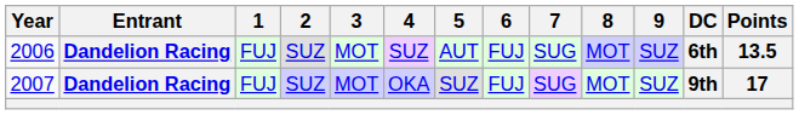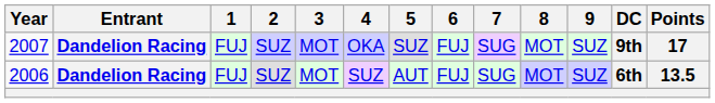 <table class="wikitable" style="text-align:center; font-size:85%">
 <tr>
 <th>Year</th>
 <th>Entrant</th>
 <th>1</th>
 <th>2</th>
 <th>3</th>
 <th>4</th>
 <th>5</th>
 <th>6</th>
 <th>7</th>
 <th>8</th>
 <th>9</th>
 <th>DC</th>
 <th>Points</th>
 </tr>
 <tr>
+<td><a href='#'>2007</a></td>
+<th nowrap><a href='#'>Dandelion Racing</a></th>
+<td style="background:#DFFFDF;"><a href='#'>FUJ</a><br></td>
+<td style="background:#CFCFFF;"><a href='#'>SUZ</a><br></td>
+<td style="background:#CFCFFF;"><a href='#'>MOT</a><br></td>
+<td style="background:#CFCFFF;"><a href='#'>OKA</a><br></td>
+<td style="background:#DFDFDF;"><a href='#'>SUZ</a><br></td>
+<td style="background:#DFFFDF;"><a href='#'>FUJ</a><br></td>
+<td style="background:#EFCFFF;"><a href='#'>SUG</a><br></td>
+<td style="background:#DFFFDF;"><a href='#'>MOT</a><br></td>
+<td style="background:#DFFFDF;"><a href='#'>SUZ</a><br></td>
+<th>9th</th>
+<th>17</th>
+</tr>
+<tr>
 <td><a href='#'>2006</a></td>
 <th nowrap><a href='#'>Dandelion Racing</a></th>
 <td style="background:#DFFFDF;"><a href='#'>FUJ</a><br></td>
 <td style="background:#DFDFDF;"><a href='#'>SUZ</a><br></td>
 <td style="background:#DFFFDF;"><a href='#'>MOT</a><br></td>
 <td style="background:#EFCFFF;"><a href='#'>SUZ</a><br></td>
 <td style="background:#DFFFDF;"><a href='#'>AUT</a><br></td>
 <td style="background:#DFFFDF;"><a href='#'>FUJ</a><br></td>
 <td style="background:#DFFFDF;"><a href='#'>SUG</a><br></td>
 <td style="background:#CFCFFF;"><a href='#'>MOT</a><br></td>
 <td style="background:#CFCFFF;"><a href='#'>SUZ</a><br></td>
 <th>6th</th>
 <th>13.5</th>
 </tr>
 <tr>
-<td><a href='#'>2007</a></td>
-<th nowrap><a href='#'>Dandelion Racing</a></th>
-<td style="background:#DFFFDF;"><a href='#'>FUJ</a><br></td>
-<td style="background:#CFCFFF;"><a href='#'>SUZ</a><br></td>
-<td style="background:#CFCFFF;"><a href='#'>MOT</a><br></td>
-<td style="background:#CFCFFF;"><a href='#'>OKA</a><br></td>
-<td style="background:#DFDFDF;"><a href='#'>SUZ</a><br></td>
-<td style="background:#DFFFDF;"><a href='#'>FUJ</a><br></td>
-<td style="background:#EFCFFF;"><a href='#'>SUG</a><br></td>
-<td style="background:#DFFFDF;"><a href='#'>MOT</a><br></td>
-<td style="background:#DFFFDF;"><a href='#'>SUZ</a><br></td>
-<th>9th</th>
-<th>17</th>
-</tr>
-<tr>
 <th colspan="13"></th>
 </tr>
 </table>
